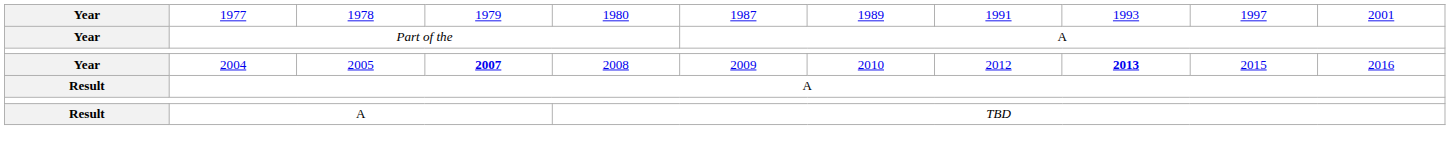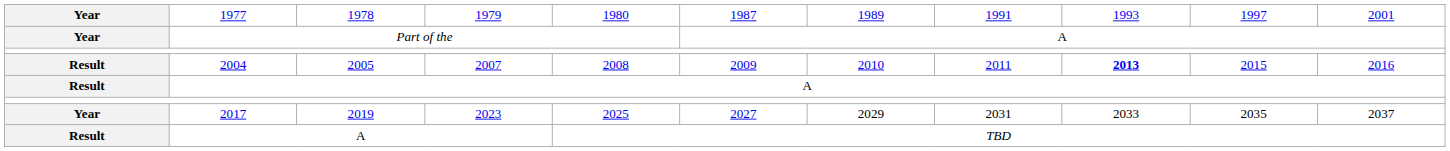 <table class="wikitable" style="text-align:center; font-size:90%; background:white;" width="100%">
 <tr>
 <th>Year</th>
 <td><a href='#'>1977</a></td>
 <td><a href='#'>1978</a></td>
 <td><a href='#'>1979</a></td>
 <td><a href='#'>1980</a></td>
 <td><a href='#'>1987</a></td>
 <td><a href='#'>1989</a></td>
 <td><a href='#'>1991</a></td>
 <td><a href='#'>1993</a></td>
 <td><a href='#'>1997</a></td>
 <td><a href='#'>2001</a></td>
 </tr>
 <tr>
 <th>Year</th>
 <td colspan="4"><em>Part of the </em></td>
 <td colspan="6">A</td>
 </tr>
 <tr>
 <td colspan="11"></td>
 </tr>
 <tr>
-<th>Year</th>
+<th>Result</th>
 <td><a href='#'>2004</a></td>
 <td><a href='#'>2005</a></td>
-<td><strong><a href='#'>2007</a></strong></td>
+<td><a href='#'>2007</a></td>
 <td><a href='#'>2008</a></td>
 <td><a href='#'>2009</a></td>
 <td><a href='#'>2010</a></td>
-<td><a href='#'>2012</a></td>
+<td><a href='#'>2011</a></td>
 <td><strong><a href='#'>2013</a></strong></td>
 <td><a href='#'>2015</a></td>
 <td><a href='#'>2016</a></td>
 </tr>
 <tr>
 <th>Result</th>
 <td colspan="10">A</td>
 </tr>
 <tr>
 <td colspan="11"></td>
 </tr>
 <tr>
+<th>Year</th>
+<td><a href='#'>2017</a></td>
+<td><a href='#'>2019</a></td>
+<td><a href='#'>2023</a></td>
+<td><a href='#'>2025</a></td>
+<td><a href='#'>2027</a></td>
+<td>2029</td>
+<td>2031</td>
+<td>2033</td>
+<td>2035</td>
+<td>2037</td>
+</tr>
+<tr>
 <th>Result</th>
 <td colspan="3">A</td>
 <td colspan="7"><em>TBD</em></td>
 </tr>
 </table>
